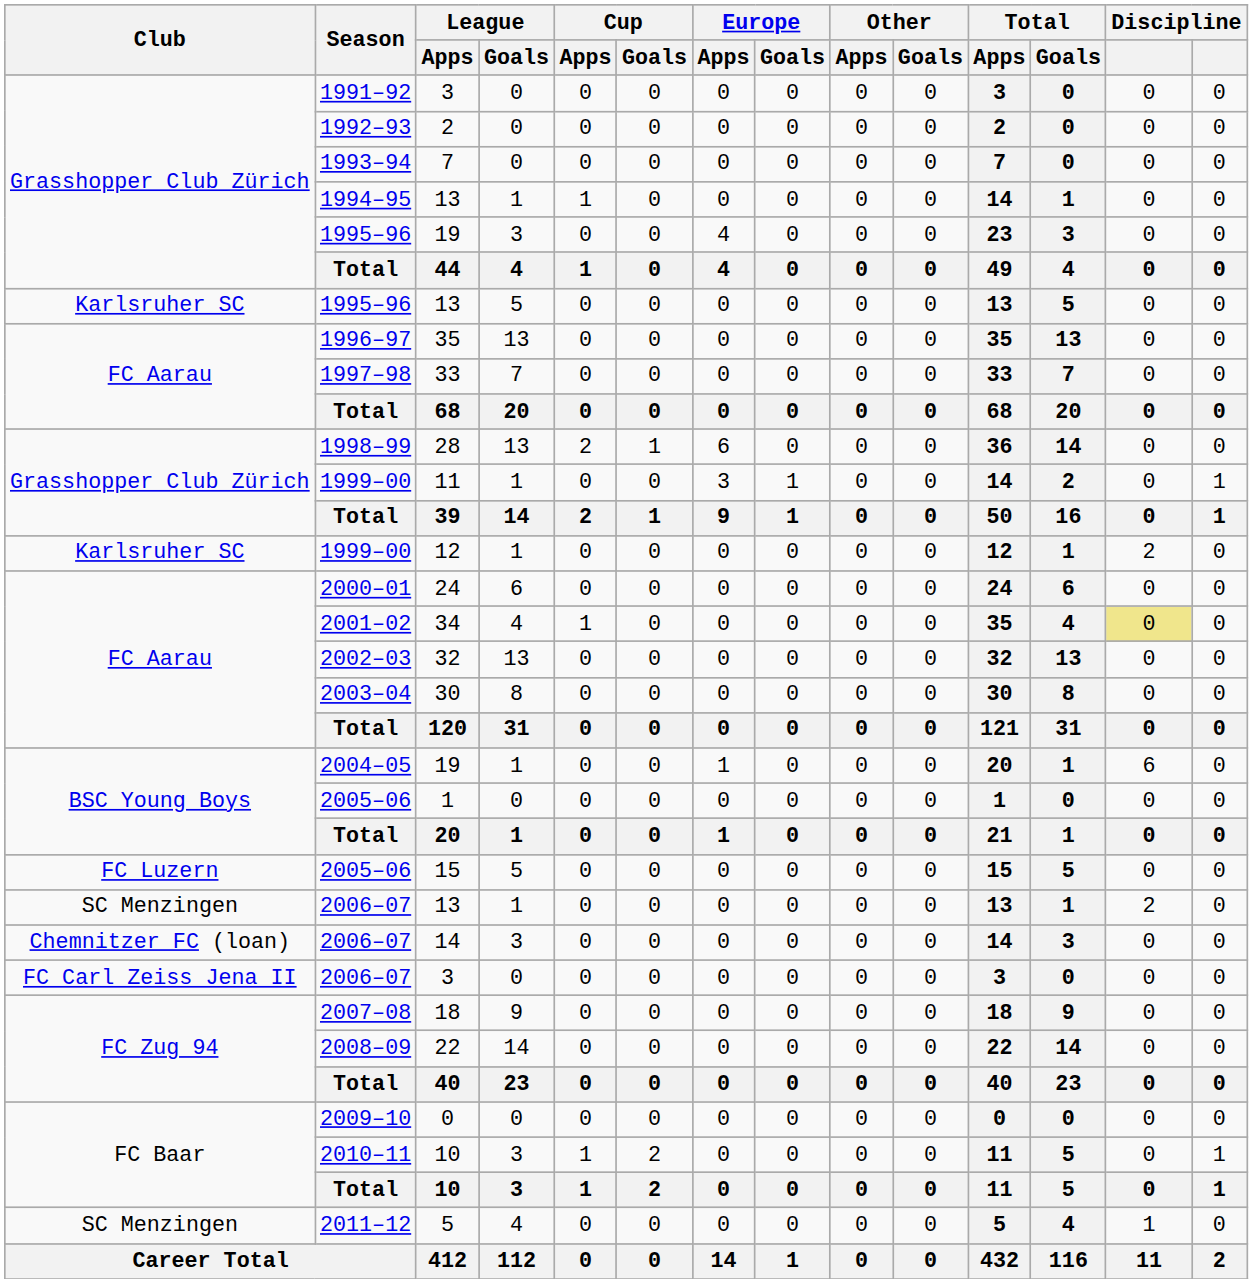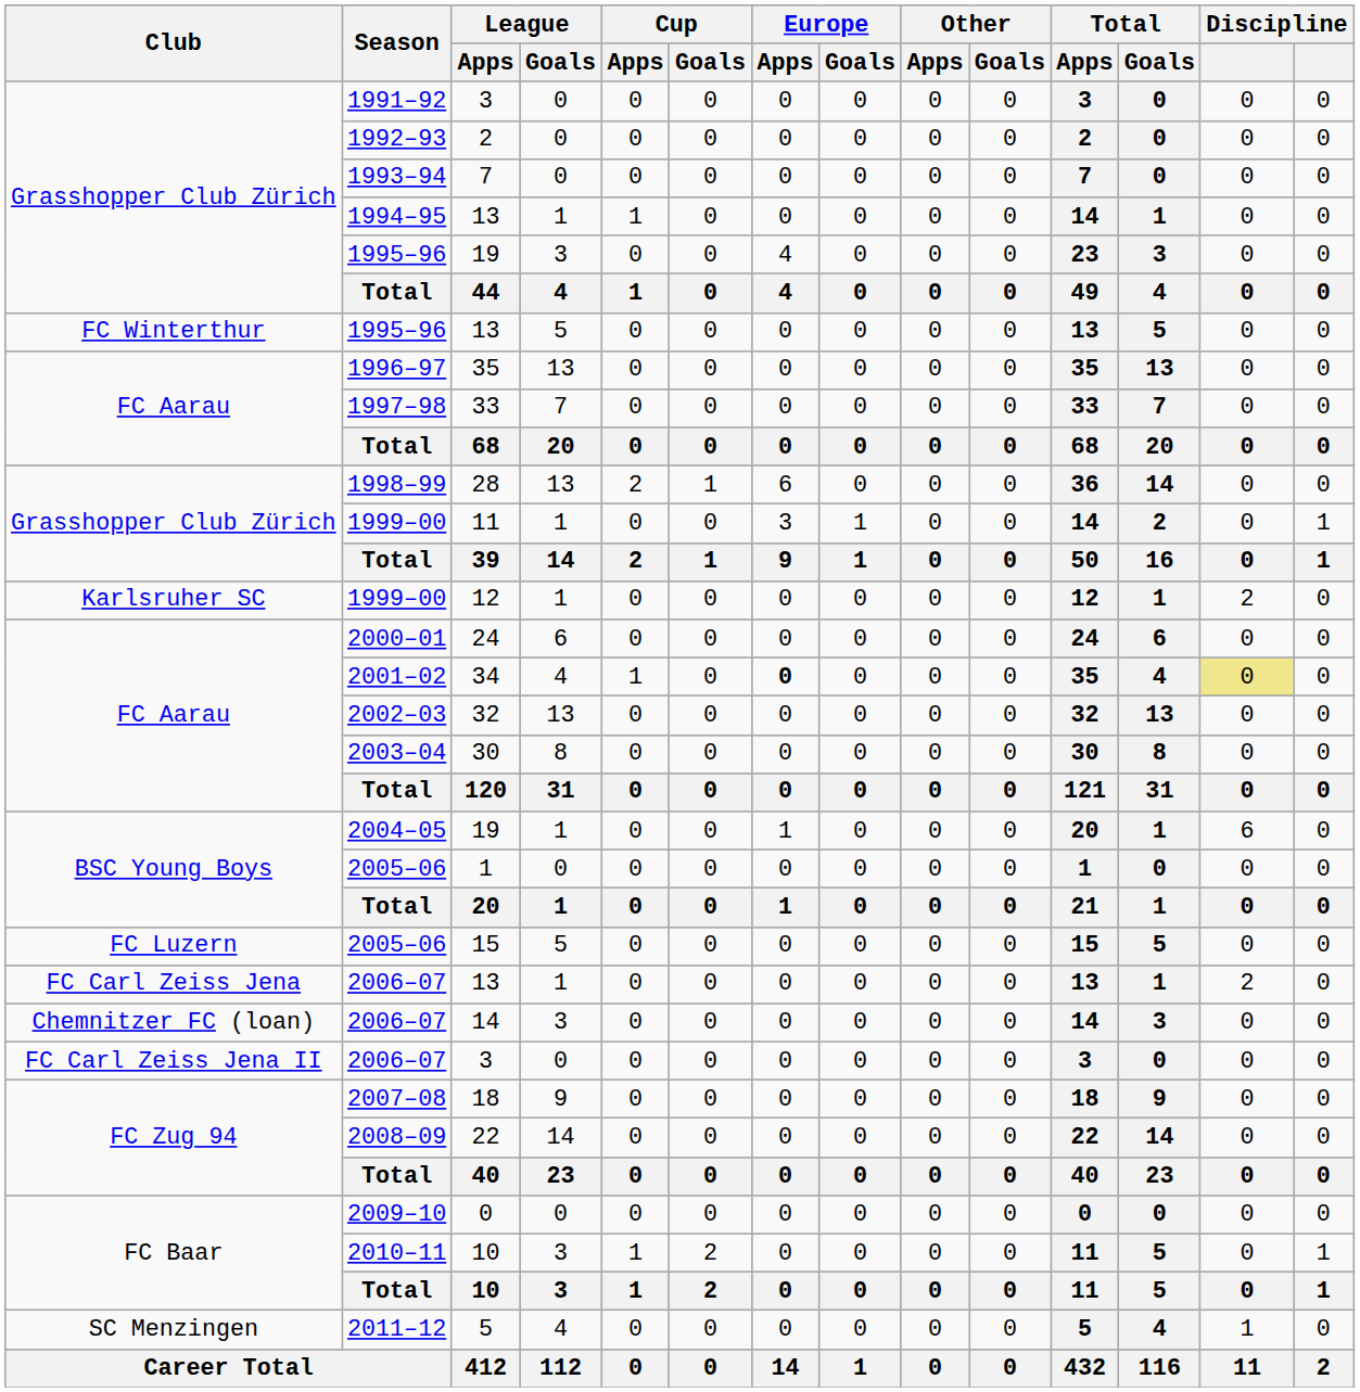 <table class=wikitable style="text-align:center;">
 <tr>
 <th rowspan=2>Club</th>
 <th rowspan=2>Season</th>
 <th colspan=2>League</th>
 <th colspan=2>Cup</th>
 <th colspan=2><a href='#'>Europe</a></th>
 <th colspan=2>Other</th>
 <th colspan=2>Total</th>
 <th colspan=2>Discipline</th>
 </tr>
 <tr>
 <th>Apps</th>
 <th>Goals</th>
 <th>Apps</th>
 <th>Goals</th>
 <th>Apps</th>
 <th>Goals</th>
 <th>Apps</th>
 <th>Goals</th>
 <th>Apps</th>
 <th>Goals</th>
 <th></th>
 <th></th>
 </tr>
 <tr>
 <td rowspan=6><a href='#'>Grasshopper Club Zürich</a></td>
 <td><a href='#'>1991–92</a></td>
 <td>3</td>
 <td>0</td>
 <td>0</td>
 <td>0</td>
 <td>0</td>
 <td>0</td>
 <td>0</td>
 <td>0</td>
 <th>3</th>
 <th>0</th>
 <td>0</td>
 <td>0</td>
 </tr>
 <tr>
 <td><a href='#'>1992–93</a></td>
 <td>2</td>
 <td>0</td>
 <td>0</td>
 <td>0</td>
 <td>0</td>
 <td>0</td>
 <td>0</td>
 <td>0</td>
 <th>2</th>
 <th>0</th>
 <td>0</td>
 <td>0</td>
 </tr>
 <tr>
 <td><a href='#'>1993–94</a></td>
 <td>7</td>
 <td>0</td>
 <td>0</td>
 <td>0</td>
 <td>0</td>
 <td>0</td>
 <td>0</td>
 <td>0</td>
 <th>7</th>
 <th>0</th>
 <td>0</td>
 <td>0</td>
 </tr>
 <tr>
 <td><a href='#'>1994–95</a></td>
 <td>13</td>
 <td>1</td>
 <td>1</td>
 <td>0</td>
 <td>0</td>
 <td>0</td>
 <td>0</td>
 <td>0</td>
 <th>14</th>
 <th>1</th>
 <td>0</td>
 <td>0</td>
 </tr>
 <tr>
 <td><a href='#'>1995–96</a></td>
 <td>19</td>
 <td>3</td>
 <td>0</td>
 <td>0</td>
 <td>4</td>
 <td>0</td>
 <td>0</td>
 <td>0</td>
 <th>23</th>
 <th>3</th>
 <td>0</td>
 <td>0</td>
 </tr>
 <tr>
 <th>Total</th>
 <th>44</th>
 <th>4</th>
 <th>1</th>
 <th>0</th>
 <th>4</th>
 <th>0</th>
 <th>0</th>
 <th>0</th>
 <th>49</th>
 <th>4</th>
 <th>0</th>
 <th>0</th>
 </tr>
 <tr>
-<td rowspan=1><a href='#'>Karlsruher SC</a></td>
+<td rowspan=1><a href='#'>FC Winterthur</a></td>
 <td><a href='#'>1995–96</a></td>
 <td>13</td>
 <td>5</td>
 <td>0</td>
 <td>0</td>
 <td>0</td>
 <td>0</td>
 <td>0</td>
 <td>0</td>
 <th>13</th>
 <th>5</th>
 <td>0</td>
 <td>0</td>
 </tr>
 <tr>
 <td rowspan=3><a href='#'>FC Aarau</a></td>
 <td><a href='#'>1996–97</a></td>
 <td>35</td>
 <td>13</td>
 <td>0</td>
 <td>0</td>
 <td>0</td>
 <td>0</td>
 <td>0</td>
 <td>0</td>
 <th>35</th>
 <th>13</th>
 <td>0</td>
 <td>0</td>
 </tr>
 <tr>
 <td><a href='#'>1997–98</a></td>
 <td>33</td>
 <td>7</td>
 <td>0</td>
 <td>0</td>
 <td>0</td>
 <td>0</td>
 <td>0</td>
 <td>0</td>
 <th>33</th>
 <th>7</th>
 <td>0</td>
 <td>0</td>
 </tr>
 <tr>
 <th>Total</th>
 <th>68</th>
 <th>20</th>
 <th>0</th>
 <th>0</th>
 <th>0</th>
 <th>0</th>
 <th>0</th>
 <th>0</th>
 <th>68</th>
 <th>20</th>
 <th>0</th>
 <th>0</th>
 </tr>
 <tr>
 <td rowspan=3><a href='#'>Grasshopper Club Zürich</a></td>
 <td><a href='#'>1998–99</a></td>
 <td>28</td>
 <td>13</td>
 <td>2</td>
 <td>1</td>
 <td>6</td>
 <td>0</td>
 <td>0</td>
 <td>0</td>
 <th>36</th>
 <th>14</th>
 <td>0</td>
 <td>0</td>
 </tr>
 <tr>
 <td><a href='#'>1999–00</a></td>
 <td>11</td>
 <td>1</td>
 <td>0</td>
 <td>0</td>
 <td>3</td>
 <td>1</td>
 <td>0</td>
 <td>0</td>
 <th>14</th>
 <th>2</th>
 <td>0</td>
 <td>1</td>
 </tr>
 <tr>
 <th>Total</th>
 <th>39</th>
 <th>14</th>
 <th>2</th>
 <th>1</th>
 <th>9</th>
 <th>1</th>
 <th>0</th>
 <th>0</th>
 <th>50</th>
 <th>16</th>
 <th>0</th>
 <th>1</th>
 </tr>
 <tr>
 <td rowspan=1><a href='#'>Karlsruher SC</a></td>
 <td><a href='#'>1999–00</a></td>
 <td>12</td>
 <td>1</td>
 <td>0</td>
 <td>0</td>
 <td>0</td>
 <td>0</td>
 <td>0</td>
 <td>0</td>
 <th>12</th>
 <th>1</th>
 <td>2</td>
 <td>0</td>
 </tr>
 <tr>
 <td rowspan=5><a href='#'>FC Aarau</a></td>
 <td><a href='#'>2000–01</a></td>
 <td>24</td>
 <td>6</td>
 <td>0</td>
 <td>0</td>
 <td>0</td>
 <td>0</td>
 <td>0</td>
 <td>0</td>
 <th>24</th>
 <th>6</th>
 <td>0</td>
 <td>0</td>
 </tr>
 <tr>
 <td><a href='#'>2001–02</a></td>
 <td>34</td>
 <td>4</td>
 <td>1</td>
 <td>0</td>
-<td>0</td>
+<td><strong>0</strong></td>
 <td>0</td>
 <td>0</td>
 <td>0</td>
 <th>35</th>
 <th>4</th>
 <td style="background: khaki;">0</td>
 <td>0</td>
 </tr>
 <tr>
 <td><a href='#'>2002–03</a></td>
 <td>32</td>
 <td>13</td>
 <td>0</td>
 <td>0</td>
 <td>0</td>
 <td>0</td>
 <td>0</td>
 <td>0</td>
 <th>32</th>
 <th>13</th>
 <td>0</td>
 <td>0</td>
 </tr>
 <tr>
 <td><a href='#'>2003–04</a></td>
 <td>30</td>
 <td>8</td>
 <td>0</td>
 <td>0</td>
 <td>0</td>
 <td>0</td>
 <td>0</td>
 <td>0</td>
 <th>30</th>
 <th>8</th>
 <td>0</td>
 <td>0</td>
 </tr>
 <tr>
 <th>Total</th>
 <th>120</th>
 <th>31</th>
 <th>0</th>
 <th>0</th>
 <th>0</th>
 <th>0</th>
 <th>0</th>
 <th>0</th>
 <th>121</th>
 <th>31</th>
 <th>0</th>
 <th>0</th>
 </tr>
 <tr>
 <td rowspan=3><a href='#'>BSC Young Boys</a></td>
 <td><a href='#'>2004–05</a></td>
 <td>19</td>
 <td>1</td>
 <td>0</td>
 <td>0</td>
 <td>1</td>
 <td>0</td>
 <td>0</td>
 <td>0</td>
 <th>20</th>
 <th>1</th>
 <td>6</td>
 <td>0</td>
 </tr>
 <tr>
 <td><a href='#'>2005–06</a></td>
 <td>1</td>
 <td>0</td>
 <td>0</td>
 <td>0</td>
 <td>0</td>
 <td>0</td>
 <td>0</td>
 <td>0</td>
 <th>1</th>
 <th>0</th>
 <td>0</td>
 <td>0</td>
 </tr>
 <tr>
 <th>Total</th>
 <th>20</th>
 <th>1</th>
 <th>0</th>
 <th>0</th>
 <th>1</th>
 <th>0</th>
 <th>0</th>
 <th>0</th>
 <th>21</th>
 <th>1</th>
 <th>0</th>
 <th>0</th>
 </tr>
 <tr>
 <td rowspan=1><a href='#'>FC Luzern</a></td>
 <td><a href='#'>2005–06</a></td>
 <td>15</td>
 <td>5</td>
 <td>0</td>
 <td>0</td>
 <td>0</td>
 <td>0</td>
 <td>0</td>
 <td>0</td>
 <th>15</th>
 <th>5</th>
 <td>0</td>
 <td>0</td>
 </tr>
 <tr>
-<td rowspan-1>SC Menzingen</td>
+<td rowspan=1><a href='#'>FC Carl Zeiss Jena</a></td>
 <td><a href='#'>2006–07</a></td>
 <td>13</td>
 <td>1</td>
 <td>0</td>
 <td>0</td>
 <td>0</td>
 <td>0</td>
 <td>0</td>
 <td>0</td>
 <th>13</th>
 <th>1</th>
 <td>2</td>
 <td>0</td>
 </tr>
 <tr>
 <td rowspan=1><a href='#'>Chemnitzer FC</a> (loan)</td>
 <td><a href='#'>2006–07</a></td>
 <td>14</td>
 <td>3</td>
 <td>0</td>
 <td>0</td>
 <td>0</td>
 <td>0</td>
 <td>0</td>
 <td>0</td>
 <th>14</th>
 <th>3</th>
 <td>0</td>
 <td>0</td>
 </tr>
 <tr>
 <td rowspan=1><a href='#'>FC Carl Zeiss Jena II</a></td>
 <td><a href='#'>2006–07</a></td>
 <td>3</td>
 <td>0</td>
 <td>0</td>
 <td>0</td>
 <td>0</td>
 <td>0</td>
 <td>0</td>
 <td>0</td>
 <th>3</th>
 <th>0</th>
 <td>0</td>
 <td>0</td>
 </tr>
 <tr>
 <td rowspan=3><a href='#'>FC Zug 94</a></td>
 <td><a href='#'>2007–08</a></td>
 <td>18</td>
 <td>9</td>
 <td>0</td>
 <td>0</td>
 <td>0</td>
 <td>0</td>
 <td>0</td>
 <td>0</td>
 <th>18</th>
 <th>9</th>
 <td>0</td>
 <td>0</td>
 </tr>
 <tr>
 <td><a href='#'>2008–09</a></td>
 <td>22</td>
 <td>14</td>
 <td>0</td>
 <td>0</td>
 <td>0</td>
 <td>0</td>
 <td>0</td>
 <td>0</td>
 <th>22</th>
 <th>14</th>
 <td>0</td>
 <td>0</td>
 </tr>
 <tr>
 <th>Total</th>
 <th>40</th>
 <th>23</th>
 <th>0</th>
 <th>0</th>
 <th>0</th>
 <th>0</th>
 <th>0</th>
 <th>0</th>
 <th>40</th>
 <th>23</th>
 <th>0</th>
 <th>0</th>
 </tr>
 <tr>
 <td rowspan=3>FC Baar</td>
 <td><a href='#'>2009–10</a></td>
 <td>0</td>
 <td>0</td>
 <td>0</td>
 <td>0</td>
 <td>0</td>
 <td>0</td>
 <td>0</td>
 <td>0</td>
 <th>0</th>
 <th>0</th>
 <td>0</td>
 <td>0</td>
 </tr>
 <tr>
 <td><a href='#'>2010–11</a></td>
 <td>10</td>
 <td>3</td>
 <td>1</td>
 <td>2</td>
 <td>0</td>
 <td>0</td>
 <td>0</td>
 <td>0</td>
 <th>11</th>
 <th>5</th>
 <td>0</td>
 <td>1</td>
 </tr>
 <tr>
 <th>Total</th>
 <th>10</th>
 <th>3</th>
 <th>1</th>
 <th>2</th>
 <th>0</th>
 <th>0</th>
 <th>0</th>
 <th>0</th>
 <th>11</th>
 <th>5</th>
 <th>0</th>
 <th>1</th>
 </tr>
 <tr>
 <td rowspan-1>SC Menzingen</td>
 <td><a href='#'>2011–12</a></td>
 <td>5</td>
 <td>4</td>
 <td>0</td>
 <td>0</td>
 <td>0</td>
 <td>0</td>
 <td>0</td>
 <td>0</td>
 <th>5</th>
 <th>4</th>
 <td>1</td>
 <td>0</td>
 </tr>
 <tr>
 <th colspan=2>Career Total</th>
 <th>412</th>
 <th>112</th>
 <th>0</th>
 <th>0</th>
 <th>14</th>
 <th>1</th>
 <th>0</th>
 <th>0</th>
 <th>432</th>
 <th>116</th>
 <th>11</th>
 <th>2</th>
 </tr>
 </table>
